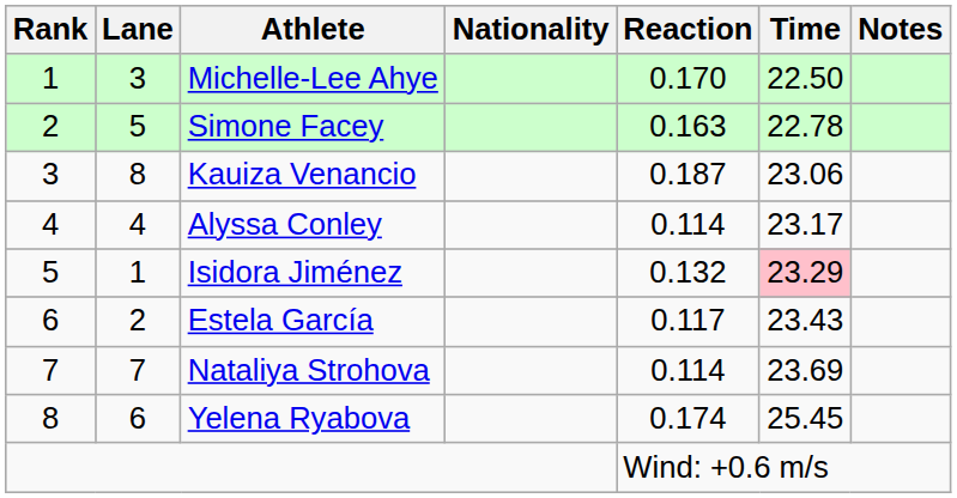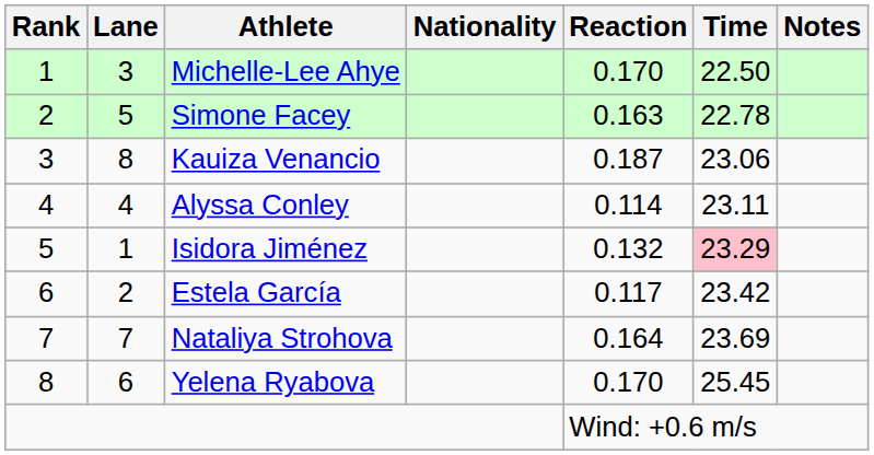 <table class="wikitable sortable" style="text-align:center">
 <tr>
 <th>Rank</th>
 <th>Lane</th>
 <th>Athlete</th>
 <th>Nationality</th>
 <th>Reaction</th>
 <th>Time</th>
 <th>Notes</th>
 </tr>
 <tr bgcolor=ccffcc>
 <td>1</td>
 <td>3</td>
 <td align=left><a href='#'>Michelle-Lee Ahye</a></td>
 <td align=left></td>
 <td>0.170</td>
 <td>22.50</td>
 <td></td>
 </tr>
 <tr bgcolor=ccffcc>
 <td>2</td>
 <td>5</td>
 <td align=left><a href='#'>Simone Facey</a></td>
 <td align=left></td>
 <td>0.163</td>
 <td>22.78</td>
 <td></td>
 </tr>
 <tr>
 <td>3</td>
 <td>8</td>
 <td align=left><a href='#'>Kauiza Venancio</a></td>
 <td align=left></td>
 <td>0.187</td>
 <td>23.06</td>
 <td></td>
 </tr>
 <tr>
 <td>4</td>
 <td>4</td>
 <td align=left><a href='#'>Alyssa Conley</a></td>
 <td align=left></td>
 <td>0.114</td>
-<td>23.17</td>
+<td>23.11</td>
 <td></td>
 </tr>
 <tr>
 <td>5</td>
 <td>1</td>
 <td align=left><a href='#'>Isidora Jiménez</a></td>
 <td align=left></td>
 <td>0.132</td>
 <td style="background: pink;">23.29</td>
 <td></td>
 </tr>
 <tr>
 <td>6</td>
 <td>2</td>
 <td align=left><a href='#'>Estela García</a></td>
 <td align=left></td>
 <td>0.117</td>
-<td>23.43</td>
+<td>23.42</td>
 <td></td>
 </tr>
 <tr>
 <td>7</td>
 <td>7</td>
 <td align=left><a href='#'>Nataliya Strohova</a></td>
 <td align=left></td>
-<td>0.114</td>
+<td>0.164</td>
 <td>23.69</td>
 <td></td>
 </tr>
 <tr>
 <td>8</td>
 <td>6</td>
 <td align=left><a href='#'>Yelena Ryabova</a></td>
 <td align=left></td>
-<td>0.174</td>
+<td>0.170</td>
 <td>25.45</td>
 <td></td>
 </tr>
 <tr class="sortbottom">
 <td colspan=4></td>
 <td colspan="3" style="text-align:left;">Wind: +0.6 m/s</td>
 </tr>
 </table>
